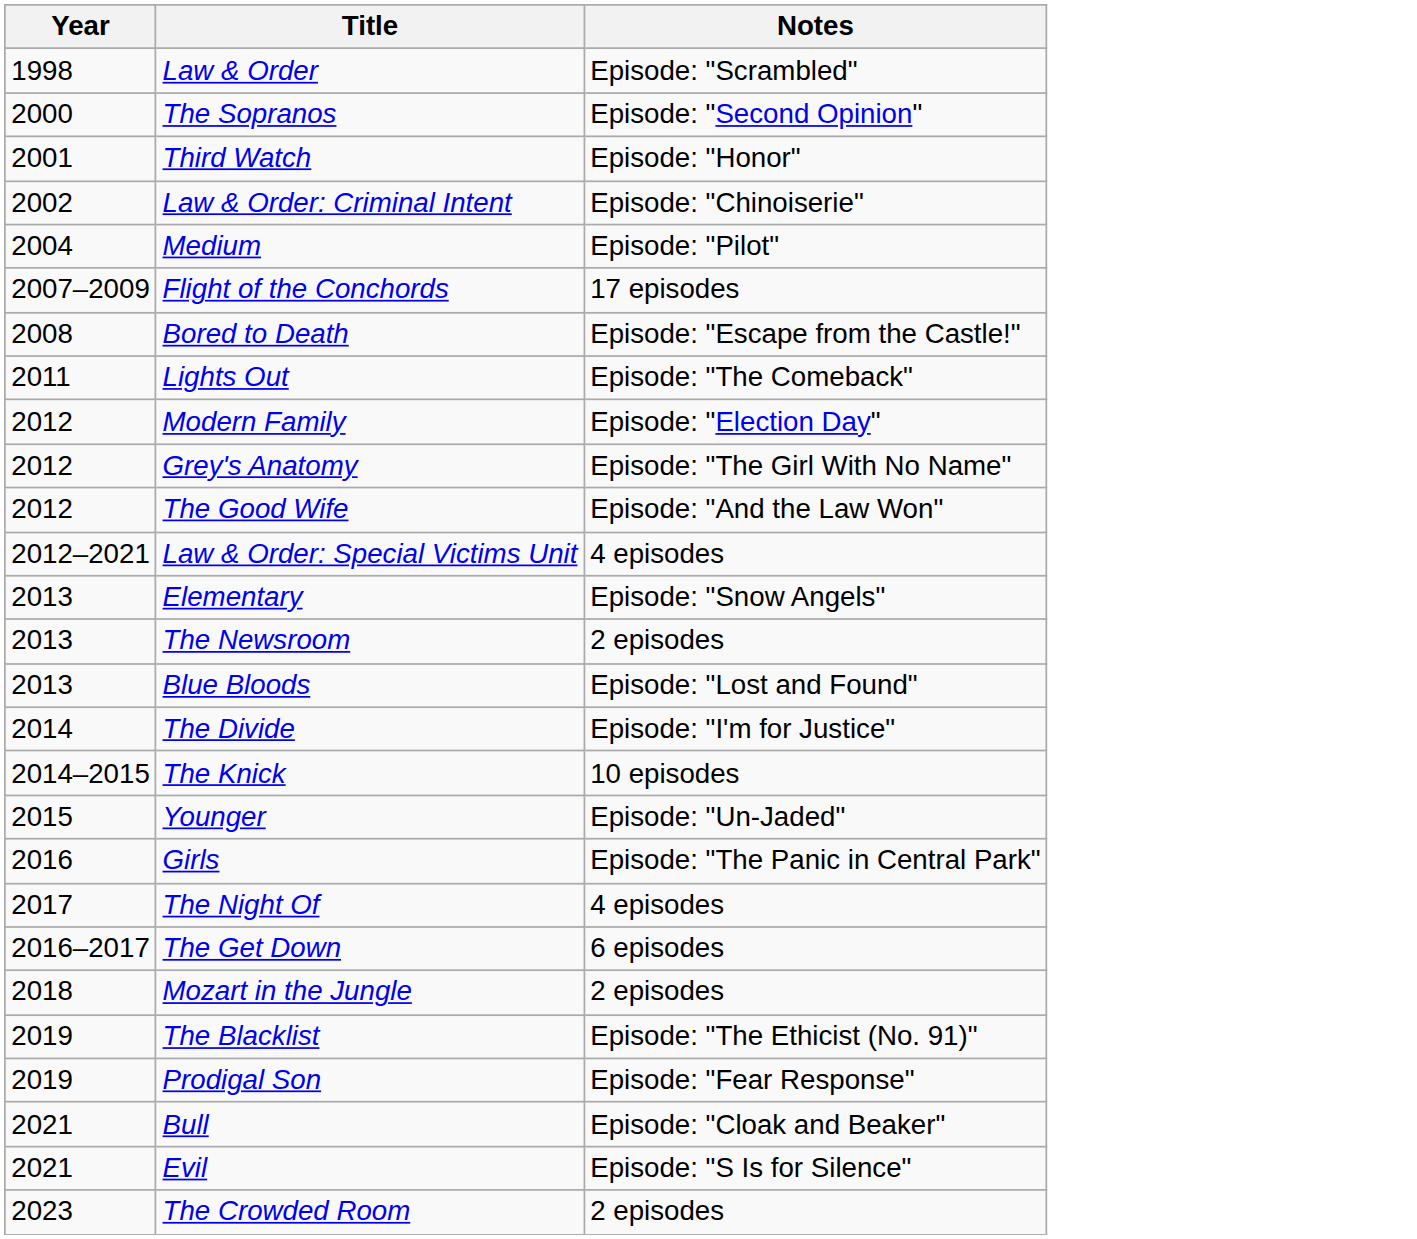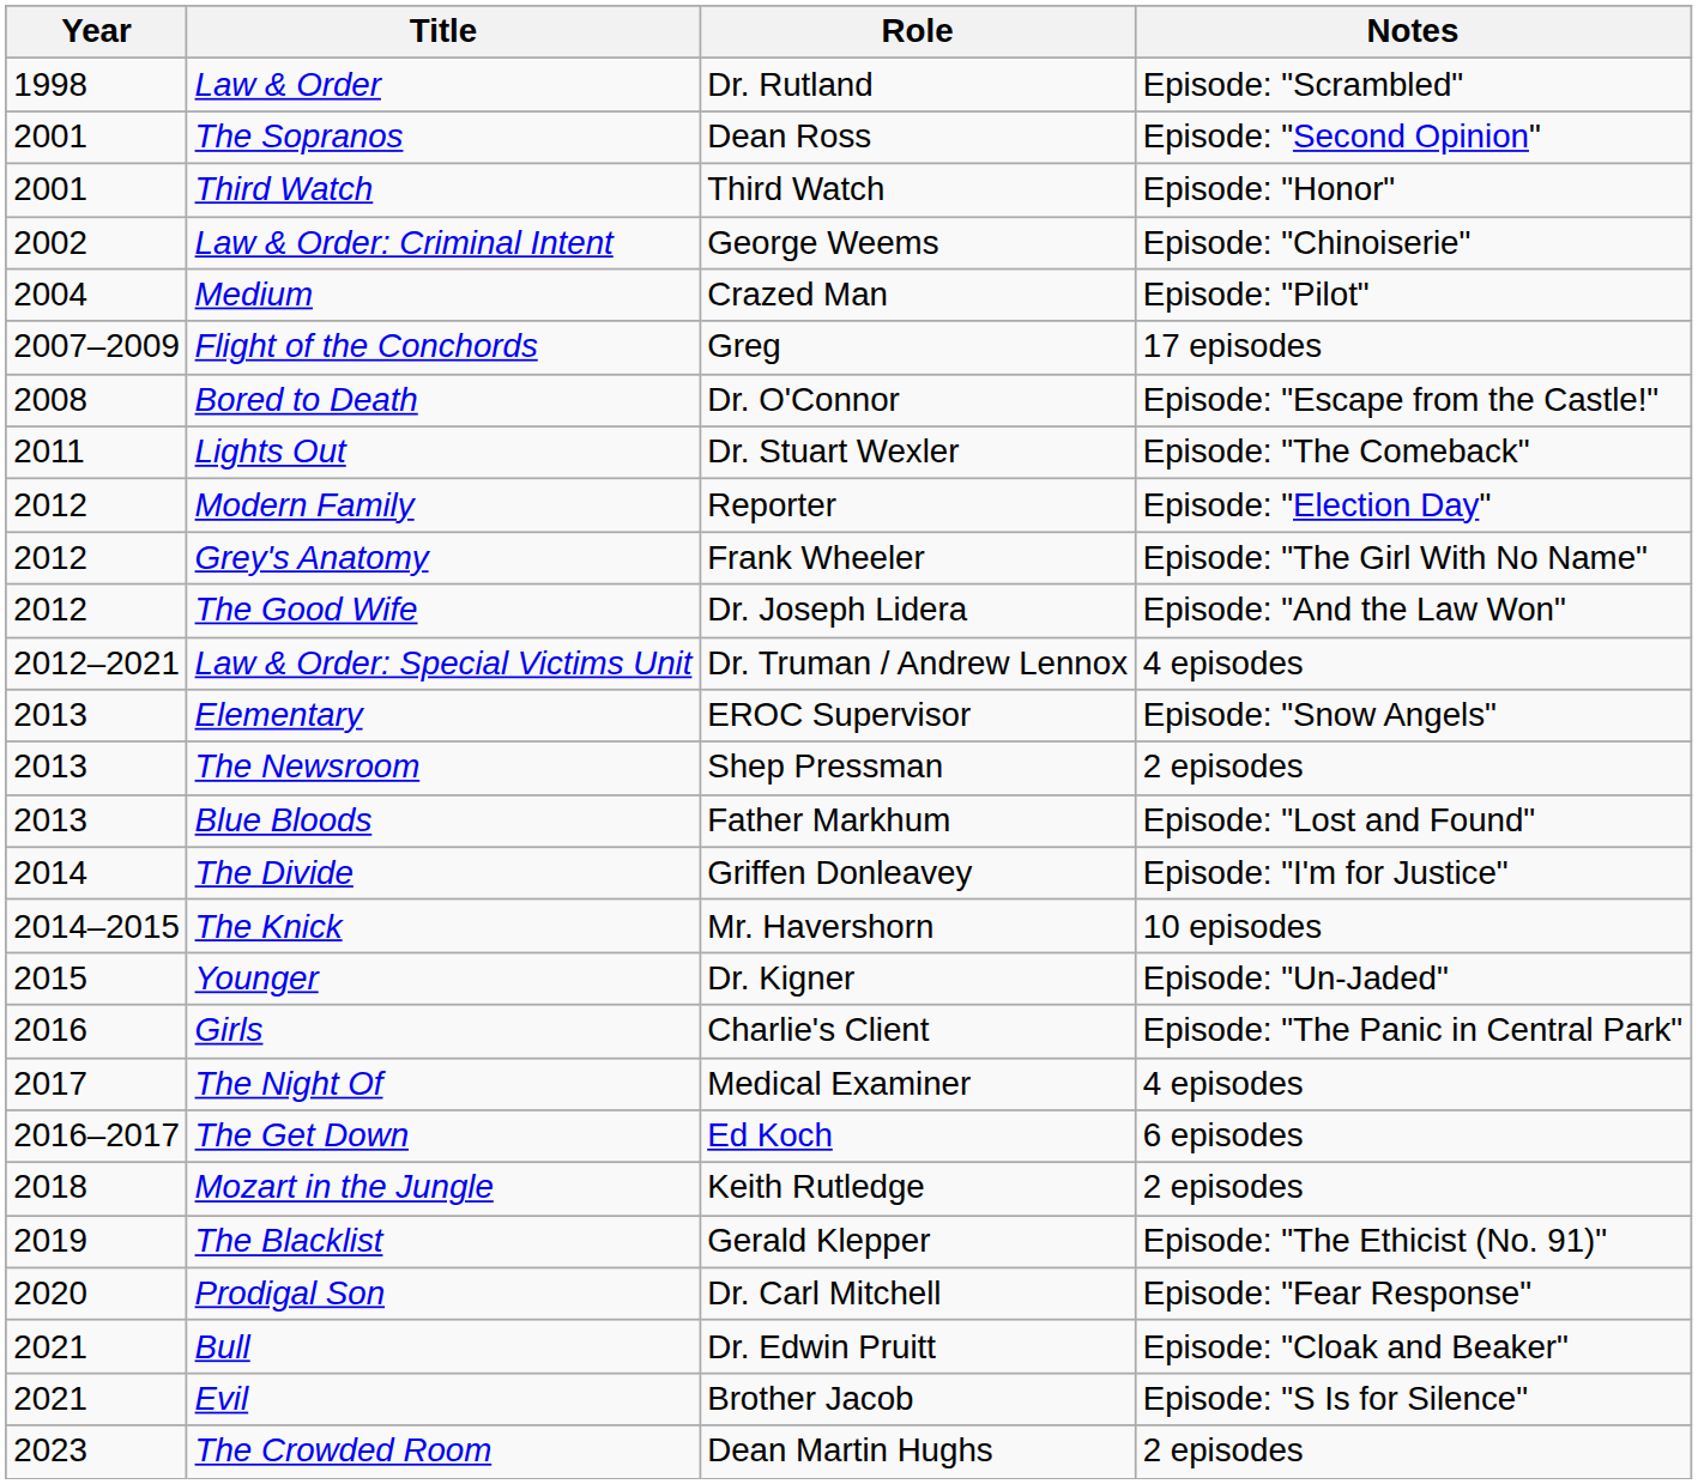 <table class="wikitable sortable">
 <tr>
 <th>Year</th>
 <th>Title</th>
+<th>Role</th>
 <th>Notes</th>
 </tr>
 <tr>
 <td>1998</td>
 <td><em><a href='#'>Law & Order</a></em></td>
+<td>Dr. Rutland</td>
 <td>Episode: "Scrambled"</td>
 </tr>
 <tr>
-<td>2000</td>
+<td>2001</td>
 <td><em><a href='#'>The Sopranos</a></em></td>
+<td>Dean Ross</td>
 <td>Episode: "<a href='#'>Second Opinion</a>"</td>
 </tr>
 <tr>
 <td>2001</td>
 <td><em><a href='#'>Third Watch</a></em></td>
+<td>Third Watch</td>
 <td>Episode: "Honor"</td>
 </tr>
 <tr>
 <td>2002</td>
 <td><em><a href='#'>Law & Order: Criminal Intent</a></em></td>
+<td>George Weems</td>
 <td>Episode: "Chinoiserie"</td>
 </tr>
 <tr>
 <td>2004</td>
 <td><a href='#'><em>Medium</em></a></td>
+<td>Crazed Man</td>
 <td>Episode: "Pilot"</td>
 </tr>
 <tr>
 <td>2007–2009</td>
 <td><a href='#'><em>Flight of the Conchords</em></a></td>
+<td>Greg</td>
 <td>17 episodes</td>
 </tr>
 <tr>
 <td>2008</td>
 <td><em><a href='#'>Bored to Death</a></em></td>
+<td>Dr. O'Connor</td>
 <td>Episode: "Escape from the Castle!"</td>
 </tr>
 <tr>
 <td>2011</td>
 <td><a href='#'><em>Lights Out</em></a></td>
+<td>Dr. Stuart Wexler</td>
 <td>Episode: "The Comeback"</td>
 </tr>
 <tr>
 <td>2012</td>
 <td><em><a href='#'>Modern Family</a></em></td>
+<td>Reporter</td>
 <td>Episode: "<a href='#'>Election Day</a>"</td>
 </tr>
 <tr>
 <td>2012</td>
 <td><em><a href='#'>Grey's Anatomy</a></em></td>
+<td>Frank Wheeler</td>
 <td>Episode: "The Girl With No Name"</td>
 </tr>
 <tr>
 <td>2012</td>
 <td><em><a href='#'>The Good Wife</a></em></td>
+<td>Dr. Joseph Lidera</td>
 <td>Episode: "And the Law Won"</td>
 </tr>
 <tr>
 <td>2012–2021</td>
 <td><em><a href='#'>Law & Order: Special Victims Unit</a></em></td>
+<td>Dr. Truman / Andrew Lennox</td>
 <td>4 episodes</td>
 </tr>
 <tr>
 <td>2013</td>
 <td><a href='#'><em>Elementary</em></a></td>
+<td>EROC Supervisor</td>
 <td>Episode: "Snow Angels"</td>
 </tr>
 <tr>
 <td>2013</td>
 <td><a href='#'><em>The Newsroom</em></a></td>
+<td>Shep Pressman</td>
 <td>2 episodes</td>
 </tr>
 <tr>
 <td>2013</td>
 <td><a href='#'><em>Blue Bloods</em></a></td>
+<td>Father Markhum</td>
 <td>Episode: "Lost and Found"</td>
 </tr>
 <tr>
 <td>2014</td>
 <td><a href='#'><em>The Divide</em></a></td>
+<td>Griffen Donleavey</td>
 <td>Episode: "I'm for Justice"</td>
 </tr>
 <tr>
 <td>2014–2015</td>
 <td><em><a href='#'>The Knick</a></em></td>
+<td>Mr. Havershorn</td>
 <td>10 episodes</td>
 </tr>
 <tr>
 <td>2015</td>
 <td><a href='#'><em>Younger</em></a></td>
+<td>Dr. Kigner</td>
 <td>Episode: "Un-Jaded"</td>
 </tr>
 <tr>
 <td>2016</td>
 <td><a href='#'><em>Girls</em></a></td>
+<td>Charlie's Client</td>
 <td>Episode: "The Panic in Central Park"</td>
 </tr>
 <tr>
 <td>2017</td>
 <td><em><a href='#'>The Night Of</a></em></td>
+<td>Medical Examiner</td>
 <td>4 episodes</td>
 </tr>
 <tr>
 <td>2016–2017</td>
 <td><em><a href='#'>The Get Down</a></em></td>
+<td><a href='#'>Ed Koch</a></td>
 <td>6 episodes</td>
 </tr>
 <tr>
 <td>2018</td>
 <td><em><a href='#'>Mozart in the Jungle</a></em></td>
+<td>Keith Rutledge</td>
 <td>2 episodes</td>
 </tr>
 <tr>
 <td>2019</td>
 <td><em><a href='#'>The Blacklist</a></em></td>
+<td>Gerald Klepper</td>
 <td>Episode: "The Ethicist (No. 91)"</td>
 </tr>
 <tr>
-<td>2019</td>
+<td>2020</td>
 <td><a href='#'><em>Prodigal Son</em></a></td>
+<td>Dr. Carl Mitchell</td>
 <td>Episode: "Fear Response"</td>
 </tr>
 <tr>
 <td>2021</td>
 <td><a href='#'><em>Bull</em></a></td>
+<td>Dr. Edwin Pruitt</td>
 <td>Episode: "Cloak and Beaker"</td>
 </tr>
 <tr>
 <td>2021</td>
 <td><a href='#'><em>Evil</em></a></td>
+<td>Brother Jacob</td>
 <td>Episode: "S Is for Silence"</td>
 </tr>
 <tr>
 <td>2023</td>
 <td><em><a href='#'>The Crowded Room</a></em></td>
+<td>Dean Martin Hughs</td>
 <td>2 episodes</td>
 </tr>
 </table>
